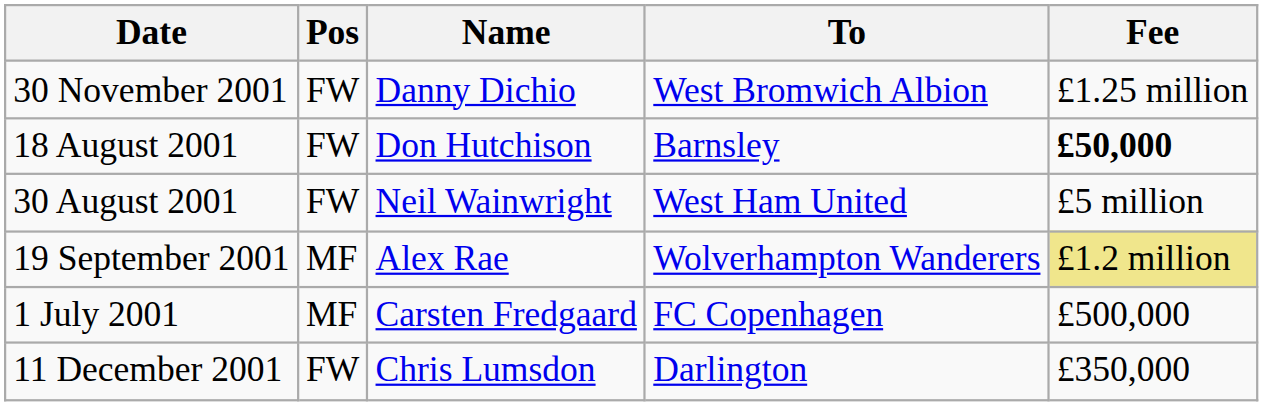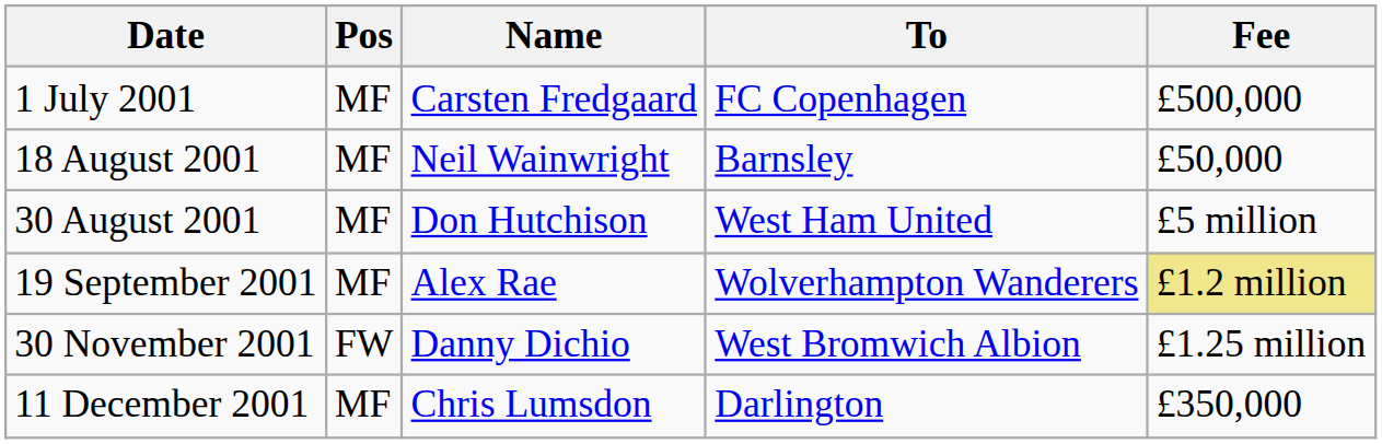 <table class="wikitable">
 <tr>
 <th>Date</th>
 <th>Pos</th>
 <th>Name</th>
 <th>To</th>
 <th>Fee</th>
 </tr>
 <tr>
-<td>30 November 2001</td>
-<td>FW</td>
-<td> <a href='#'>Danny Dichio</a></td>
-<td> <a href='#'>West Bromwich Albion</a></td>
-<td>£1.25 million</td>
+<td>1 July 2001</td>
+<td>MF</td>
+<td> <a href='#'>Carsten Fredgaard</a></td>
+<td> <a href='#'>FC Copenhagen</a></td>
+<td>£500,000</td>
 </tr>
 <tr>
 <td>18 August 2001</td>
-<td>FW</td>
-<td> <a href='#'>Don Hutchison</a></td>
+<td>MF</td>
+<td> <a href='#'>Neil Wainwright</a></td>
 <td> <a href='#'>Barnsley</a></td>
-<td><strong>£50,000</strong></td>
+<td>£50,000</td>
 </tr>
 <tr>
 <td>30 August 2001</td>
-<td>FW</td>
-<td> <a href='#'>Neil Wainwright</a></td>
+<td>MF</td>
+<td> <a href='#'>Don Hutchison</a></td>
 <td> <a href='#'>West Ham United</a></td>
 <td>£5 million</td>
 </tr>
 <tr>
 <td>19 September 2001</td>
 <td>MF</td>
 <td> <a href='#'>Alex Rae</a></td>
 <td> <a href='#'>Wolverhampton Wanderers</a></td>
 <td style="background: khaki;">£1.2 million</td>
 </tr>
 <tr>
-<td>1 July 2001</td>
-<td>MF</td>
-<td> <a href='#'>Carsten Fredgaard</a></td>
-<td> <a href='#'>FC Copenhagen</a></td>
-<td>£500,000</td>
+<td>30 November 2001</td>
+<td>FW</td>
+<td> <a href='#'>Danny Dichio</a></td>
+<td> <a href='#'>West Bromwich Albion</a></td>
+<td>£1.25 million</td>
 </tr>
 <tr>
 <td>11 December 2001</td>
-<td>FW</td>
+<td>MF</td>
 <td> <a href='#'>Chris Lumsdon</a></td>
 <td> <a href='#'>Darlington</a></td>
 <td>£350,000</td>
 </tr>
 </table>
